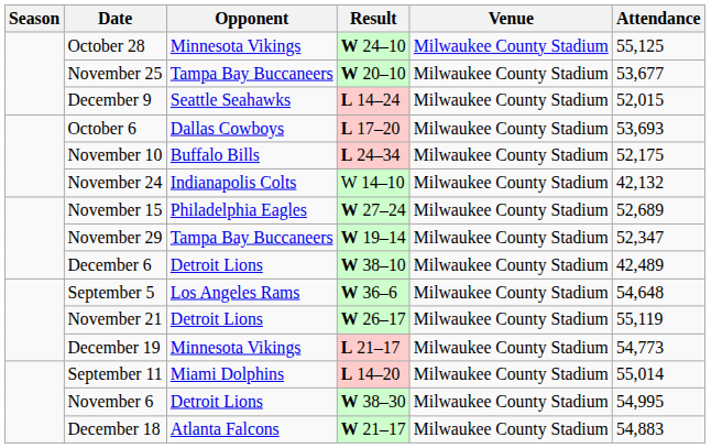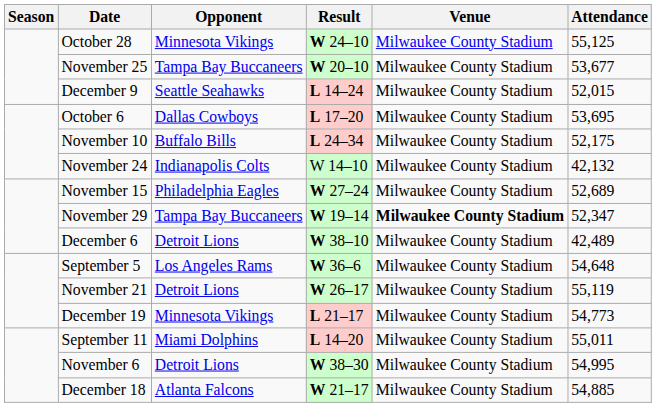 <table class="wikitable">
 <tr>
 <th>Season</th>
 <th>Date</th>
 <th>Opponent</th>
 <th>Result</th>
 <th>Venue</th>
 <th>Attendance</th>
 </tr>
 <tr>
 <td rowspan="3"></td>
 <td>October 28</td>
 <td><a href='#'>Minnesota Vikings</a></td>
 <td bgcolor="#cfc"><strong>W</strong> 24–10</td>
 <td><a href='#'>Milwaukee County Stadium</a></td>
 <td>55,125</td>
 </tr>
 <tr>
 <td>November 25</td>
 <td><a href='#'>Tampa Bay Buccaneers</a></td>
 <td bgcolor="#cfc"><strong>W</strong> 20–10</td>
 <td>Milwaukee County Stadium</td>
 <td>53,677</td>
 </tr>
 <tr>
 <td>December 9</td>
 <td><a href='#'>Seattle Seahawks</a></td>
 <td bgcolor="#fcc"><strong>L</strong> 14–24</td>
 <td>Milwaukee County Stadium</td>
 <td>52,015</td>
 </tr>
 <tr>
 <td rowspan="3"></td>
 <td>October 6</td>
 <td><a href='#'>Dallas Cowboys</a></td>
 <td bgcolor="#fcc"><strong>L</strong> 17–20</td>
 <td>Milwaukee County Stadium</td>
-<td>53,693</td>
+<td>53,695</td>
 </tr>
 <tr>
 <td>November 10</td>
 <td><a href='#'>Buffalo Bills</a></td>
 <td bgcolor="#fcc"><strong>L</strong> 24–34</td>
 <td>Milwaukee County Stadium</td>
 <td>52,175</td>
 </tr>
 <tr>
 <td>November 24</td>
 <td><a href='#'>Indianapolis Colts</a></td>
 <td bgcolor="#cfc">W 14–10</td>
 <td>Milwaukee County Stadium</td>
 <td>42,132</td>
 </tr>
 <tr>
 <td rowspan=3></td>
 <td>November 15</td>
 <td><a href='#'>Philadelphia Eagles</a></td>
 <td bgcolor="#cfc"><strong>W</strong> 27–24</td>
 <td>Milwaukee County Stadium</td>
 <td>52,689</td>
 </tr>
 <tr>
 <td>November 29</td>
 <td><a href='#'>Tampa Bay Buccaneers</a></td>
 <td bgcolor="#cfc"><strong>W</strong> 19–14</td>
-<td>Milwaukee County Stadium</td>
+<td><strong>Milwaukee County Stadium</strong></td>
 <td>52,347</td>
 </tr>
 <tr>
 <td>December 6</td>
 <td><a href='#'>Detroit Lions</a></td>
 <td bgcolor="#cfc"><strong>W</strong> 38–10</td>
 <td>Milwaukee County Stadium</td>
 <td>42,489</td>
 </tr>
 <tr>
 <td rowspan="3"></td>
 <td>September 5</td>
 <td><a href='#'>Los Angeles Rams</a></td>
 <td bgcolor="#cfc"><strong>W</strong> 36–6</td>
 <td>Milwaukee County Stadium</td>
 <td>54,648</td>
 </tr>
 <tr>
 <td>November 21</td>
 <td><a href='#'>Detroit Lions</a></td>
 <td bgcolor="#cfc"><strong>W</strong> 26–17</td>
 <td>Milwaukee County Stadium</td>
 <td>55,119</td>
 </tr>
 <tr>
 <td>December 19</td>
 <td><a href='#'>Minnesota Vikings</a></td>
 <td bgcolor="#fcc"><strong>L</strong> 21–17</td>
 <td>Milwaukee County Stadium</td>
 <td>54,773</td>
 </tr>
 <tr>
 <td rowspan="3"></td>
 <td>September 11</td>
 <td><a href='#'>Miami Dolphins</a></td>
 <td bgcolor="#fcc"><strong>L</strong> 14–20</td>
 <td>Milwaukee County Stadium</td>
-<td>55,014</td>
+<td>55,011</td>
 </tr>
 <tr>
 <td>November 6</td>
 <td><a href='#'>Detroit Lions</a></td>
 <td bgcolor="#cfc"><strong>W</strong> 38–30</td>
 <td>Milwaukee County Stadium</td>
 <td>54,995</td>
 </tr>
 <tr>
 <td>December 18</td>
 <td><a href='#'>Atlanta Falcons</a></td>
 <td bgcolor="#cfc"><strong>W</strong> 21–17</td>
 <td>Milwaukee County Stadium</td>
-<td>54,883</td>
+<td>54,885</td>
 </tr>
 </table>
